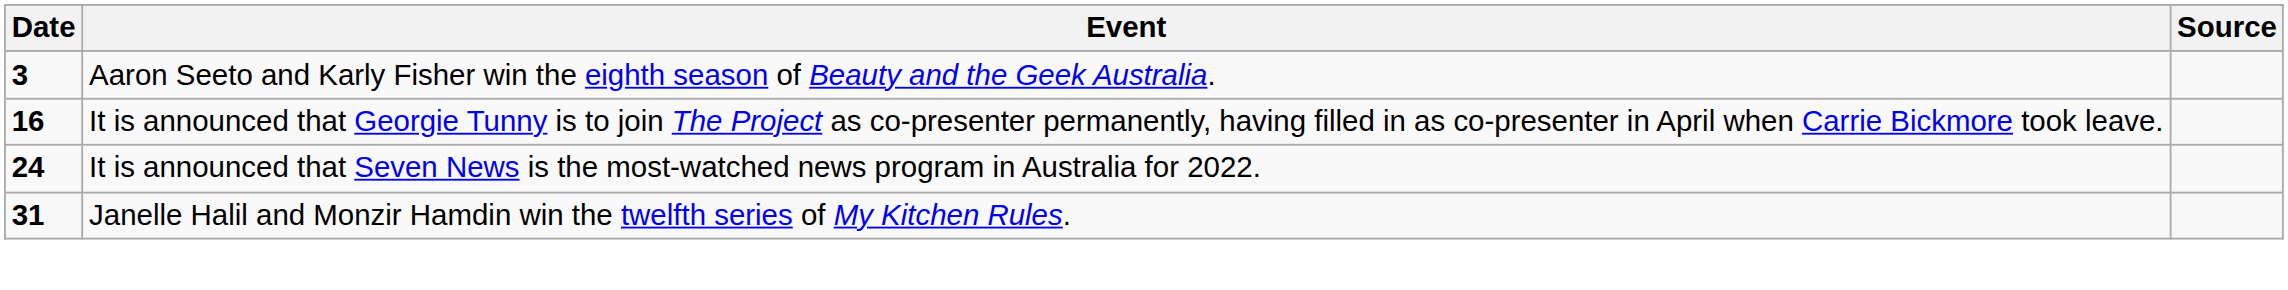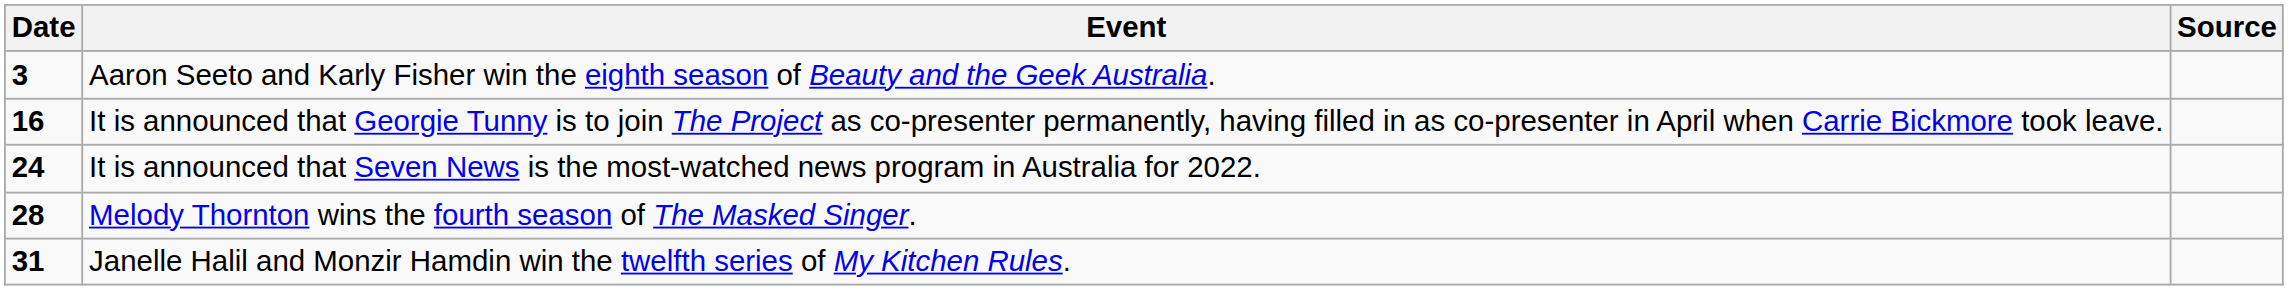 <table class="wikitable">
 <tr>
 <th>Date</th>
 <th>Event</th>
 <th>Source</th>
 </tr>
 <tr>
 <td><strong>3</strong></td>
 <td>Aaron Seeto and Karly Fisher win the <a href='#'>eighth season</a> of <em><a href='#'>Beauty and the Geek Australia</a></em>.</td>
 <td></td>
 </tr>
 <tr>
 <td><strong>16</strong></td>
 <td>It is announced that <a href='#'>Georgie Tunny</a> is to join <em><a href='#'>The Project</a></em> as co-presenter permanently, having filled in as co-presenter in April when <a href='#'>Carrie Bickmore</a> took leave.</td>
 <td></td>
 </tr>
 <tr>
 <td><strong>24</strong></td>
 <td>It is announced that <a href='#'>Seven News</a> is the most-watched news program in Australia for 2022.</td>
 <td></td>
 </tr>
 <tr>
+<td><strong>28</strong></td>
+<td><a href='#'>Melody Thornton</a> wins the <a href='#'>fourth season</a> of <em><a href='#'>The Masked Singer</a></em>.</td>
+<td></td>
+</tr>
+<tr>
 <td><strong>31</strong></td>
 <td>Janelle Halil and Monzir Hamdin win the <a href='#'>twelfth series</a> of <em><a href='#'>My Kitchen Rules</a></em>.</td>
 <td></td>
 </tr>
 </table>
